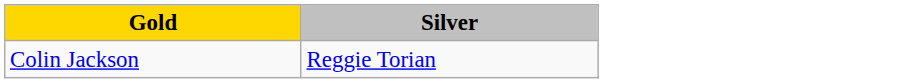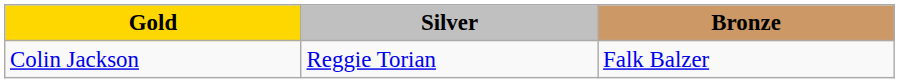 <table class="wikitable" style="text-align:left">
 <tr align="center">
 <td width=200 bgcolor=gold><strong>Gold</strong></td>
 <td width=200 bgcolor=silver><strong>Silver</strong></td>
+<td width=200 bgcolor=CC9966><strong>Bronze</strong></td>
 </tr>
 <tr>
 <td><a href='#'>Colin Jackson</a><br><em></em></td>
 <td><a href='#'>Reggie Torian</a><br><em></em></td>
+<td><a href='#'>Falk Balzer</a><br><em></em></td>
 </tr>
 </table>
